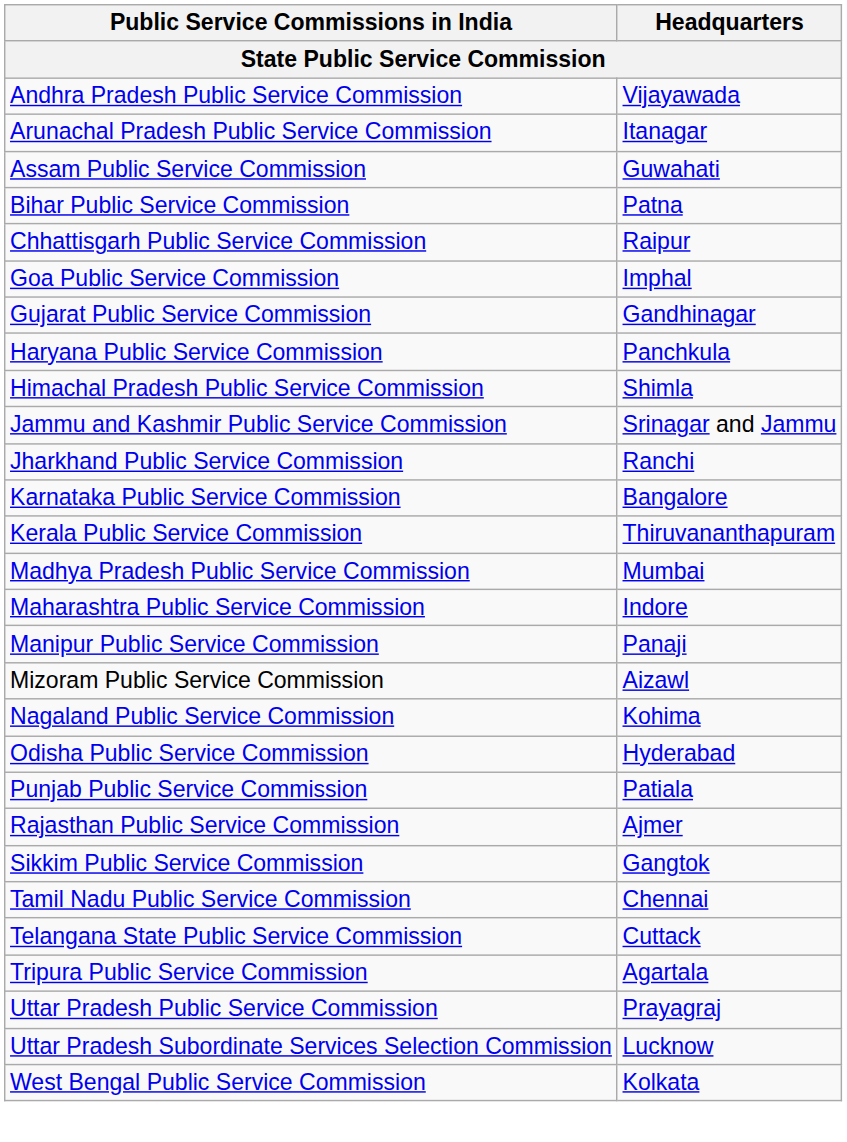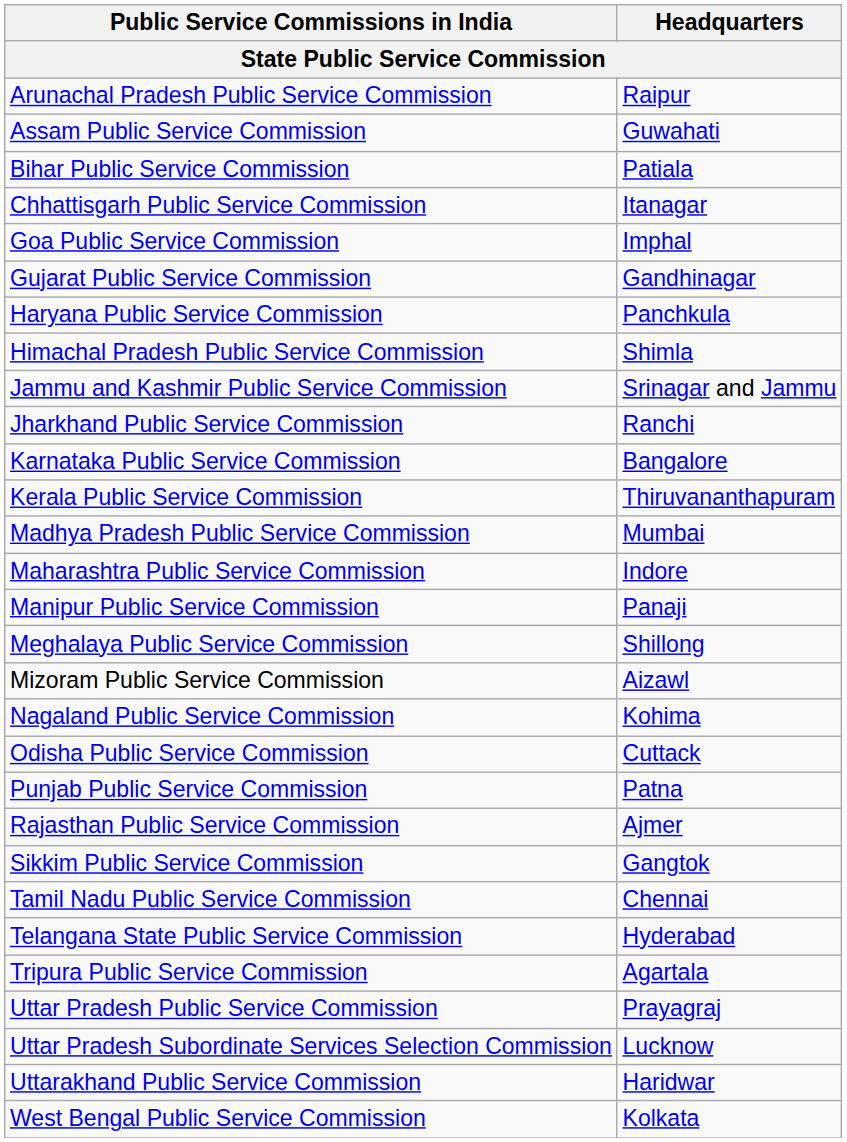 <table class="wikitable">
 <tr>
 <th>Public Service Commissions in India</th>
 <th>Headquarters</th>
 </tr>
 <tr>
 <th colspan="2">State Public Service Commission</th>
 </tr>
 <tr>
-<td><a href='#'>Andhra Pradesh Public Service Commission</a></td>
-<td><a href='#'>Vijayawada</a></td>
-</tr>
-<tr>
 <td><a href='#'>Arunachal Pradesh Public Service Commission</a></td>
-<td><a href='#'>Itanagar</a></td>
+<td><a href='#'>Raipur</a></td>
 </tr>
 <tr>
 <td><a href='#'>Assam Public Service Commission</a></td>
 <td><a href='#'>Guwahati</a></td>
 </tr>
 <tr>
 <td><a href='#'>Bihar Public Service Commission</a></td>
-<td><a href='#'>Patna</a></td>
+<td><a href='#'>Patiala</a></td>
 </tr>
 <tr>
 <td><a href='#'>Chhattisgarh Public Service Commission</a></td>
-<td><a href='#'>Raipur</a></td>
+<td><a href='#'>Itanagar</a></td>
 </tr>
 <tr>
 <td><a href='#'>Goa Public Service Commission</a></td>
 <td><a href='#'>Imphal</a></td>
 </tr>
 <tr>
 <td><a href='#'>Gujarat Public Service Commission</a></td>
 <td><a href='#'>Gandhinagar</a></td>
 </tr>
 <tr>
 <td><a href='#'>Haryana Public Service Commission</a></td>
 <td><a href='#'>Panchkula</a></td>
 </tr>
 <tr>
 <td><a href='#'>Himachal Pradesh Public Service Commission</a></td>
 <td><a href='#'>Shimla</a></td>
 </tr>
 <tr>
 <td><a href='#'>Jammu and Kashmir Public Service Commission</a></td>
 <td><a href='#'>Srinagar</a> and <a href='#'>Jammu</a></td>
 </tr>
 <tr>
 <td><a href='#'>Jharkhand Public Service Commission</a></td>
 <td><a href='#'>Ranchi</a></td>
 </tr>
 <tr>
 <td><a href='#'>Karnataka Public Service Commission</a></td>
 <td><a href='#'>Bangalore</a></td>
 </tr>
 <tr>
 <td><a href='#'>Kerala Public Service Commission</a></td>
 <td><a href='#'>Thiruvananthapuram</a></td>
 </tr>
 <tr>
 <td><a href='#'>Madhya Pradesh Public Service Commission</a></td>
 <td><a href='#'>Mumbai</a></td>
 </tr>
 <tr>
 <td><a href='#'>Maharashtra Public Service Commission</a></td>
 <td><a href='#'>Indore</a></td>
 </tr>
 <tr>
 <td><a href='#'>Manipur Public Service Commission</a></td>
 <td><a href='#'>Panaji</a></td>
 </tr>
 <tr>
+<td><a href='#'>Meghalaya Public Service Commission</a></td>
+<td><a href='#'>Shillong</a></td>
+</tr>
+<tr>
 <td>Mizoram Public Service Commission</td>
 <td><a href='#'>Aizawl</a></td>
 </tr>
 <tr>
 <td><a href='#'>Nagaland Public Service Commission</a></td>
 <td><a href='#'>Kohima</a></td>
 </tr>
 <tr>
 <td><a href='#'>Odisha Public Service Commission</a></td>
-<td><a href='#'>Hyderabad</a></td>
+<td><a href='#'>Cuttack</a></td>
 </tr>
 <tr>
 <td><a href='#'>Punjab Public Service Commission</a></td>
-<td><a href='#'>Patiala</a></td>
+<td><a href='#'>Patna</a></td>
 </tr>
 <tr>
 <td><a href='#'>Rajasthan Public Service Commission</a></td>
 <td><a href='#'>Ajmer</a></td>
 </tr>
 <tr>
 <td><a href='#'>Sikkim Public Service Commission</a></td>
 <td><a href='#'>Gangtok</a></td>
 </tr>
 <tr>
 <td><a href='#'>Tamil Nadu Public Service Commission</a></td>
 <td><a href='#'>Chennai</a></td>
 </tr>
 <tr>
 <td><a href='#'>Telangana State Public Service Commission</a></td>
-<td><a href='#'>Cuttack</a></td>
+<td><a href='#'>Hyderabad</a></td>
 </tr>
 <tr>
 <td><a href='#'>Tripura Public Service Commission</a></td>
 <td><a href='#'>Agartala</a></td>
 </tr>
 <tr>
 <td><a href='#'>Uttar Pradesh Public Service Commission</a></td>
 <td><a href='#'>Prayagraj</a></td>
 </tr>
 <tr>
 <td><a href='#'>Uttar Pradesh Subordinate Services Selection Commission</a></td>
 <td><a href='#'>Lucknow</a></td>
 </tr>
 <tr>
+<td><a href='#'>Uttarakhand Public Service Commission</a></td>
+<td><a href='#'>Haridwar</a></td>
+</tr>
+<tr>
 <td><a href='#'>West Bengal Public Service Commission</a></td>
 <td><a href='#'>Kolkata</a></td>
 </tr>
 </table>
